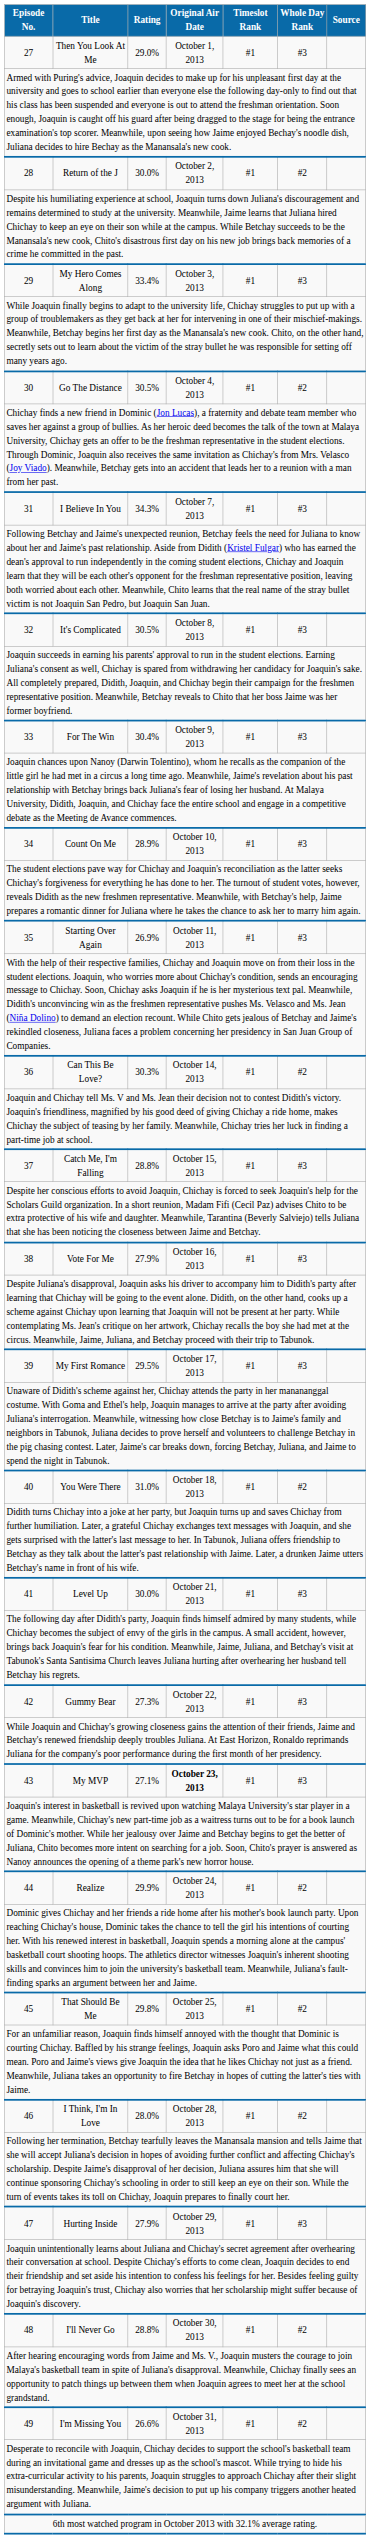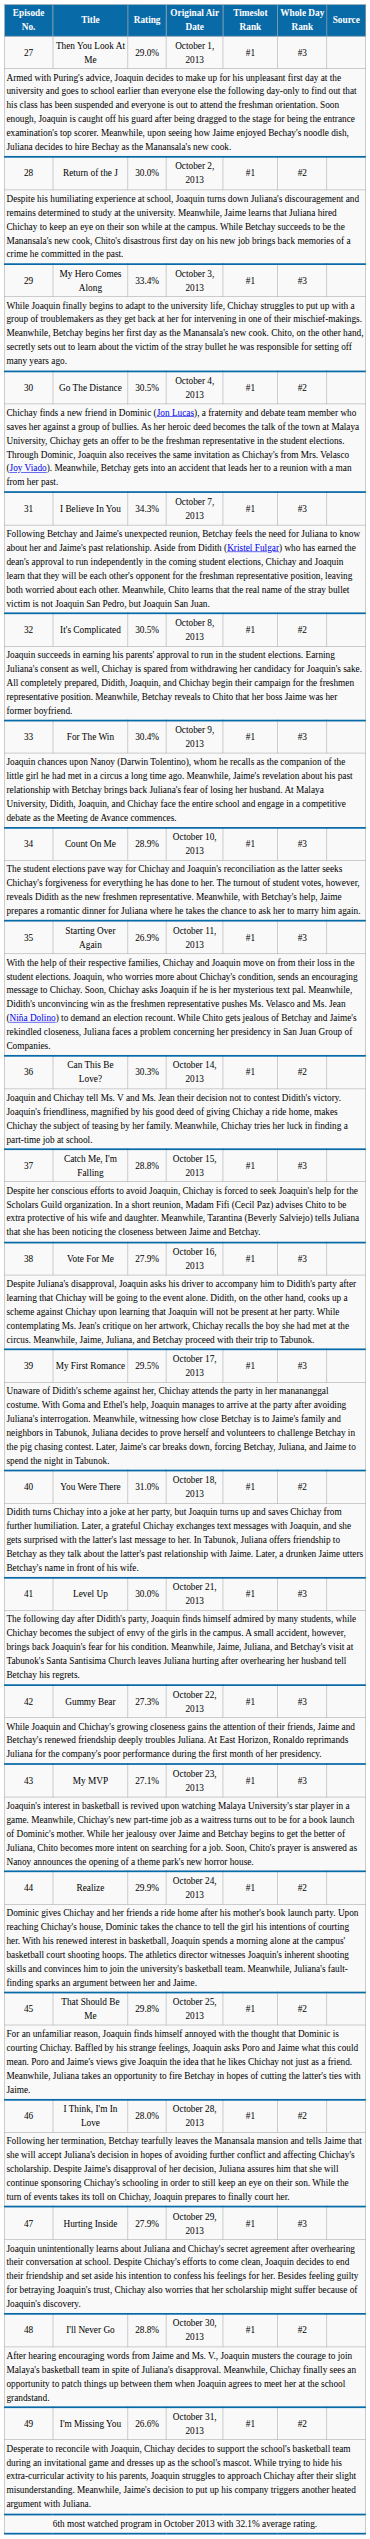 <table class="wikitable" style="text-align:center; background:#f9f9f9; line-height:16px; line-height:150%" width="100%">
 <tr style="color:white;">
 <th style="background:#096aa8;">Episode No.</th>
 <th style="background:#096aa8;">Title</th>
 <th style="background:#096aa8;">Rating</th>
 <th style="background:#096aa8;">Original Air Date</th>
 <th style="background:#096aa8;">Timeslot Rank</th>
 <th style="background:#096aa8;">Whole Day Rank</th>
 <th style="background:#096aa8;">Source</th>
 </tr>
 <tr>
 <td>27</td>
 <td>Then You Look At Me</td>
 <td>29.0%</td>
 <td>October 1, 2013</td>
 <td>#1</td>
 <td>#3</td>
 <td></td>
 </tr>
 <tr>
 <td colspan = "7" style="text-align: left; border-bottom: 3px solid #096aa8;">Armed with Puring's advice, Joaquin decides to make up for his unpleasant first day at the university and goes to school earlier than everyone else the following day-only to find out that his class has been suspended and everyone is out to attend the freshman orientation. Soon enough, Joaquin is caught off his guard after being dragged to the stage for being the entrance examination's top scorer. Meanwhile, upon seeing how Jaime enjoyed Bechay's noodle dish, Juliana decides to hire Bechay as the Manansala's new cook.</td>
 </tr>
 <tr>
 <td>28</td>
 <td>Return of the J</td>
 <td>30.0%</td>
 <td>October 2, 2013</td>
 <td>#1</td>
 <td>#2</td>
 <td></td>
 </tr>
 <tr>
 <td colspan = "7" style="text-align: left; border-bottom: 3px solid #096aa8;">Despite his humiliating experience at school, Joaquin turns down Juliana's discouragement and remains determined to study at the university. Meanwhile, Jaime learns that Juliana hired Chichay to keep an eye on their son while at the campus. While Betchay succeeds to be the Manansala's new cook, Chito's disastrous first day on his new job brings back memories of a crime he committed in the past.</td>
 </tr>
 <tr>
 <td>29</td>
 <td>My Hero Comes Along</td>
 <td>33.4%</td>
 <td>October 3, 2013</td>
 <td>#1</td>
 <td>#3</td>
 <td></td>
 </tr>
 <tr>
 <td colspan = "7" style="text-align: left; border-bottom: 3px solid #096aa8;">While Joaquin finally begins to adapt to the university life, Chichay struggles to put up with a group of troublemakers as they get back at her for intervening in one of their mischief-makings. Meanwhile, Betchay begins her first day as the Manansala's new cook. Chito, on the other hand, secretly sets out to learn about the victim of the stray bullet he was responsible for setting off many years ago.</td>
 </tr>
 <tr>
 <td>30</td>
 <td>Go The Distance</td>
 <td>30.5%</td>
 <td>October 4, 2013</td>
 <td>#1</td>
 <td>#2</td>
 <td></td>
 </tr>
 <tr>
 <td colspan = "7" style="text-align: left; border-bottom: 3px solid #096aa8;">Chichay finds a new friend in Dominic (<a href='#'>Jon Lucas</a>), a fraternity and debate team member who saves her against a group of bullies. As her heroic deed becomes the talk of the town at Malaya University, Chichay gets an offer to be the freshman representative in the student elections. Through Dominic, Joaquin also receives the same invitation as Chichay's from Mrs. Velasco (<a href='#'>Joy Viado</a>). Meanwhile, Betchay gets into an accident that leads her to a reunion with a man from her past.</td>
 </tr>
 <tr>
 <td>31</td>
 <td>I Believe In You</td>
 <td>34.3%</td>
 <td>October 7, 2013</td>
 <td>#1</td>
 <td>#3</td>
 <td></td>
 </tr>
 <tr>
 <td colspan = "7" style="text-align: left; border-bottom: 3px solid #096aa8;">Following Betchay and Jaime's unexpected reunion, Betchay feels the need for Juliana to know about her and Jaime's past relationship. Aside from Didith (<a href='#'>Kristel Fulgar</a>) who has earned the dean's approval to run independently in the coming student elections, Chichay and Joaquin learn that they will be each other's opponent for the freshman representative position, leaving both worried about each other. Meanwhile, Chito learns that the real name of the stray bullet victim is not Joaquin San Pedro, but Joaquin San Juan.</td>
 </tr>
 <tr>
 <td>32</td>
 <td>It's Complicated</td>
 <td>30.5%</td>
 <td>October 8, 2013</td>
 <td>#1</td>
-<td>#3</td>
+<td>#2</td>
 <td></td>
 </tr>
 <tr>
 <td colspan = "7" style="text-align: left; border-bottom: 3px solid #096aa8;">Joaquin succeeds in earning his parents' approval to run in the student elections. Earning Juliana's consent as well, Chichay is spared from withdrawing her candidacy for Joaquin's sake. All completely prepared, Didith, Joaquin, and Chichay begin their campaign for the freshmen representative position. Meanwhile, Betchay reveals to Chito that her boss Jaime was her former boyfriend.</td>
 </tr>
 <tr>
 <td>33</td>
 <td>For The Win</td>
 <td>30.4%</td>
 <td>October 9, 2013</td>
 <td>#1</td>
 <td>#3</td>
 <td></td>
 </tr>
 <tr>
 <td colspan = "7" style="text-align: left; border-bottom: 3px solid #096aa8;">Joaquin chances upon Nanoy (Darwin Tolentino), whom he recalls as the companion of the little girl he had met in a circus a long time ago. Meanwhile, Jaime's revelation about his past relationship with Betchay brings back Juliana's fear of losing her husband. At Malaya University, Didith, Joaquin, and Chichay face the entire school and engage in a competitive debate as the Meeting de Avance commences.</td>
 </tr>
 <tr>
 <td>34</td>
 <td>Count On Me</td>
 <td>28.9%</td>
 <td>October 10, 2013</td>
 <td>#1</td>
 <td>#3</td>
 <td></td>
 </tr>
 <tr>
 <td colspan = "7" style="text-align: left; border-bottom: 3px solid #096aa8;">The student elections pave way for Chichay and Joaquin's reconciliation as the latter seeks Chichay's forgiveness for everything he has done to her. The turnout of student votes, however, reveals Didith as the new freshmen representative. Meanwhile, with Betchay's help, Jaime prepares a romantic dinner for Juliana where he takes the chance to ask her to marry him again.</td>
 </tr>
 <tr>
 <td>35</td>
 <td>Starting Over Again</td>
 <td>26.9%</td>
 <td>October 11, 2013</td>
 <td>#1</td>
 <td>#3</td>
 <td></td>
 </tr>
 <tr>
 <td colspan = "7" style="text-align: left; border-bottom: 3px solid #096aa8;">With the help of their respective families, Chichay and Joaquin move on from their loss in the student elections. Joaquin, who worries more about Chichay's condition, sends an encouraging message to Chichay. Soon, Chichay asks Joaquin if he is her mysterious text pal. Meanwhile, Didith's unconvincing win as the freshmen representative pushes Ms. Velasco and Ms. Jean (<a href='#'>Niña Dolino</a>) to demand an election recount. While Chito gets jealous of Betchay and Jaime's rekindled closeness, Juliana faces a problem concerning her presidency in San Juan Group of Companies.</td>
 </tr>
 <tr>
 <td>36</td>
 <td>Can This Be Love?</td>
 <td>30.3%</td>
 <td>October 14, 2013</td>
 <td>#1</td>
 <td>#2</td>
 <td></td>
 </tr>
 <tr>
 <td colspan = "7" style="text-align: left; border-bottom: 3px solid #096aa8;">Joaquin and Chichay tell Ms. V and Ms. Jean their decision not to contest Didith's victory. Joaquin's friendliness, magnified by his good deed of giving Chichay a ride home, makes Chichay the subject of teasing by her family. Meanwhile, Chichay tries her luck in finding a part-time job at school.</td>
 </tr>
 <tr>
 <td>37</td>
 <td>Catch Me, I'm Falling</td>
 <td>28.8%</td>
 <td>October 15, 2013</td>
 <td>#1</td>
 <td>#3</td>
 <td></td>
 </tr>
 <tr>
 <td colspan = "7" style="text-align: left; border-bottom: 3px solid #096aa8;">Despite her conscious efforts to avoid Joaquin, Chichay is forced to seek Joaquin's help for the Scholars Guild organization. In a short reunion, Madam Fifi (Cecil Paz) advises Chito to be extra protective of his wife and daughter. Meanwhile, Tarantina (Beverly Salviejo) tells Juliana that she has been noticing the closeness between Jaime and Betchay.</td>
 </tr>
 <tr>
 <td>38</td>
 <td>Vote For Me</td>
 <td>27.9%</td>
 <td>October 16, 2013</td>
 <td>#1</td>
 <td>#3</td>
 <td></td>
 </tr>
 <tr>
 <td colspan = "7" style="text-align: left; border-bottom: 3px solid #096aa8;">Despite Juliana's disapproval, Joaquin asks his driver to accompany him to Didith's party after learning that Chichay will be going to the event alone. Didith, on the other hand, cooks up a scheme against Chichay upon learning that Joaquin will not be present at her party. While contemplating Ms. Jean's critique on her artwork, Chichay recalls the boy she had met at the circus. Meanwhile, Jaime, Juliana, and Betchay proceed with their trip to Tabunok.</td>
 </tr>
 <tr>
 <td>39</td>
 <td>My First Romance</td>
 <td>29.5%</td>
 <td>October 17, 2013</td>
 <td>#1</td>
 <td>#3</td>
 <td></td>
 </tr>
 <tr>
 <td colspan = "7" style="text-align: left; border-bottom: 3px solid #096aa8;">Unaware of Didith's scheme against her, Chichay attends the party in her manananggal costume. With Goma and Ethel's help, Joaquin manages to arrive at the party after avoiding Juliana's interrogation. Meanwhile, witnessing how close Betchay is to Jaime's family and neighbors in Tabunok, Juliana decides to prove herself and volunteers to challenge Betchay in the pig chasing contest. Later, Jaime's car breaks down, forcing Betchay, Juliana, and Jaime to spend the night in Tabunok.</td>
 </tr>
 <tr>
 <td>40</td>
 <td>You Were There</td>
 <td>31.0%</td>
 <td>October 18, 2013</td>
 <td>#1</td>
 <td>#2</td>
 <td></td>
 </tr>
 <tr>
 <td colspan = "7" style="text-align: left; border-bottom: 3px solid #096aa8;">Didith turns Chichay into a joke at her party, but Joaquin turns up and saves Chichay from further humiliation. Later, a grateful Chichay exchanges text messages with Joaquin, and she gets surprised with the latter's last message to her. In Tabunok, Juliana offers friendship to Betchay as they talk about the latter's past relationship with Jaime. Later, a drunken Jaime utters Betchay's name in front of his wife.</td>
 </tr>
 <tr>
 <td>41</td>
 <td>Level Up</td>
 <td>30.0%</td>
 <td>October 21, 2013</td>
 <td>#1</td>
 <td>#3</td>
 <td></td>
 </tr>
 <tr>
 <td colspan = "7" style="text-align: left; border-bottom: 3px solid #096aa8;">The following day after Didith's party, Joaquin finds himself admired by many students, while Chichay becomes the subject of envy of the girls in the campus. A small accident, however, brings back Joaquin's fear for his condition. Meanwhile, Jaime, Juliana, and Betchay's visit at Tabunok's Santa Santisima Church leaves Juliana hurting after overhearing her husband tell Betchay his regrets.</td>
 </tr>
 <tr>
 <td>42</td>
 <td>Gummy Bear</td>
 <td>27.3%</td>
 <td>October 22, 2013</td>
 <td>#1</td>
 <td>#3</td>
 <td></td>
 </tr>
 <tr>
 <td colspan = "7" style="text-align: left; border-bottom: 3px solid #096aa8;">While Joaquin and Chichay's growing closeness gains the attention of their friends, Jaime and Betchay's renewed friendship deeply troubles Juliana. At East Horizon, Ronaldo reprimands Juliana for the company's poor performance during the first month of her presidency.</td>
 </tr>
 <tr>
 <td>43</td>
 <td>My MVP</td>
 <td>27.1%</td>
-<td><strong>October 23, 2013</strong></td>
+<td>October 23, 2013</td>
 <td>#1</td>
 <td>#3</td>
 <td></td>
 </tr>
 <tr>
 <td colspan = "7" style="text-align: left; border-bottom: 3px solid #096aa8;">Joaquin's interest in basketball is revived upon watching Malaya University's star player in a game. Meanwhile, Chichay's new part-time job as a waitress turns out to be for a book launch of Dominic's mother. While her jealousy over Jaime and Betchay begins to get the better of Juliana, Chito becomes more intent on searching for a job. Soon, Chito's prayer is answered as Nanoy announces the opening of a theme park's new horror house.</td>
 </tr>
 <tr>
 <td>44</td>
 <td>Realize</td>
 <td>29.9%</td>
 <td>October 24, 2013</td>
 <td>#1</td>
 <td>#2</td>
 <td></td>
 </tr>
 <tr>
 <td colspan = "7" style="text-align: left; border-bottom: 3px solid #096aa8;">Dominic gives Chichay and her friends a ride home after his mother's book launch party. Upon reaching Chichay's house, Dominic takes the chance to tell the girl his intentions of courting her. With his renewed interest in basketball, Joaquin spends a morning alone at the campus' basketball court shooting hoops. The athletics director witnesses Joaquin's inherent shooting skills and convinces him to join the university's basketball team. Meanwhile, Juliana's fault-finding sparks an argument between her and Jaime.</td>
 </tr>
 <tr>
 <td>45</td>
 <td>That Should Be Me</td>
 <td>29.8%</td>
 <td>October 25, 2013</td>
 <td>#1</td>
 <td>#2</td>
 <td></td>
 </tr>
 <tr>
 <td colspan = "7" style="text-align: left; border-bottom: 3px solid #096aa8;">For an unfamiliar reason, Joaquin finds himself annoyed with the thought that Dominic is courting Chichay. Baffled by his strange feelings, Joaquin asks Poro and Jaime what this could mean. Poro and Jaime's views give Joaquin the idea that he likes Chichay not just as a friend. Meanwhile, Juliana takes an opportunity to fire Betchay in hopes of cutting the latter's ties with Jaime.</td>
 </tr>
 <tr>
 <td>46</td>
 <td>I Think, I'm In Love</td>
 <td>28.0%</td>
 <td>October 28, 2013</td>
 <td>#1</td>
 <td>#2</td>
 <td></td>
 </tr>
 <tr>
 <td colspan = "7" style="text-align: left; border-bottom: 3px solid #096aa8;">Following her termination, Betchay tearfully leaves the Manansala mansion and tells Jaime that she will accept Juliana's decision in hopes of avoiding further conflict and affecting Chichay's scholarship. Despite Jaime's disapproval of her decision, Juliana assures him that she will continue sponsoring Chichay's schooling in order to still keep an eye on their son. While the turn of events takes its toll on Chichay, Joaquin prepares to finally court her.</td>
 </tr>
 <tr>
 <td>47</td>
 <td>Hurting Inside</td>
 <td>27.9%</td>
 <td>October 29, 2013</td>
 <td>#1</td>
 <td>#3</td>
 <td></td>
 </tr>
 <tr>
 <td colspan = "7" style="text-align: left; border-bottom: 3px solid #096aa8;">Joaquin unintentionally learns about Juliana and Chichay's secret agreement after overhearing their conversation at school. Despite Chichay's efforts to come clean, Joaquin decides to end their friendship and set aside his intention to confess his feelings for her. Besides feeling guilty for betraying Joaquin's trust, Chichay also worries that her scholarship might suffer because of Joaquin's discovery.</td>
 </tr>
 <tr>
 <td>48</td>
 <td>I'll Never Go</td>
 <td>28.8%</td>
 <td>October 30, 2013</td>
 <td>#1</td>
 <td>#2</td>
 <td></td>
 </tr>
 <tr>
 <td colspan = "7" style="text-align: left; border-bottom: 3px solid #096aa8;">After hearing encouraging words from Jaime and Ms. V., Joaquin musters the courage to join Malaya's basketball team in spite of Juliana's disapproval. Meanwhile, Chichay finally sees an opportunity to patch things up between them when Joaquin agrees to meet her at the school grandstand.</td>
 </tr>
 <tr>
 <td>49</td>
 <td>I'm Missing You</td>
 <td>26.6%</td>
 <td>October 31, 2013</td>
 <td>#1</td>
 <td>#2</td>
 <td></td>
 </tr>
 <tr>
 <td colspan = "7" style="text-align: left; border-bottom: 3px solid #096aa8;">Desperate to reconcile with Joaquin, Chichay decides to support the school's basketball team during an invitational game and dresses up as the school's mascot. While trying to hide his extra-curricular activity to his parents, Joaquin struggles to approach Chichay after their slight misunderstanding. Meanwhile, Jaime's decision to put up his company triggers another heated argument with Juliana.</td>
 </tr>
 <tr>
 <td colspan = "7" style="text-align: center; border-bottom: 3px solid #096aa8;">6th most watched program in October 2013 with 32.1% average rating.</td>
 </tr>
 </table>
